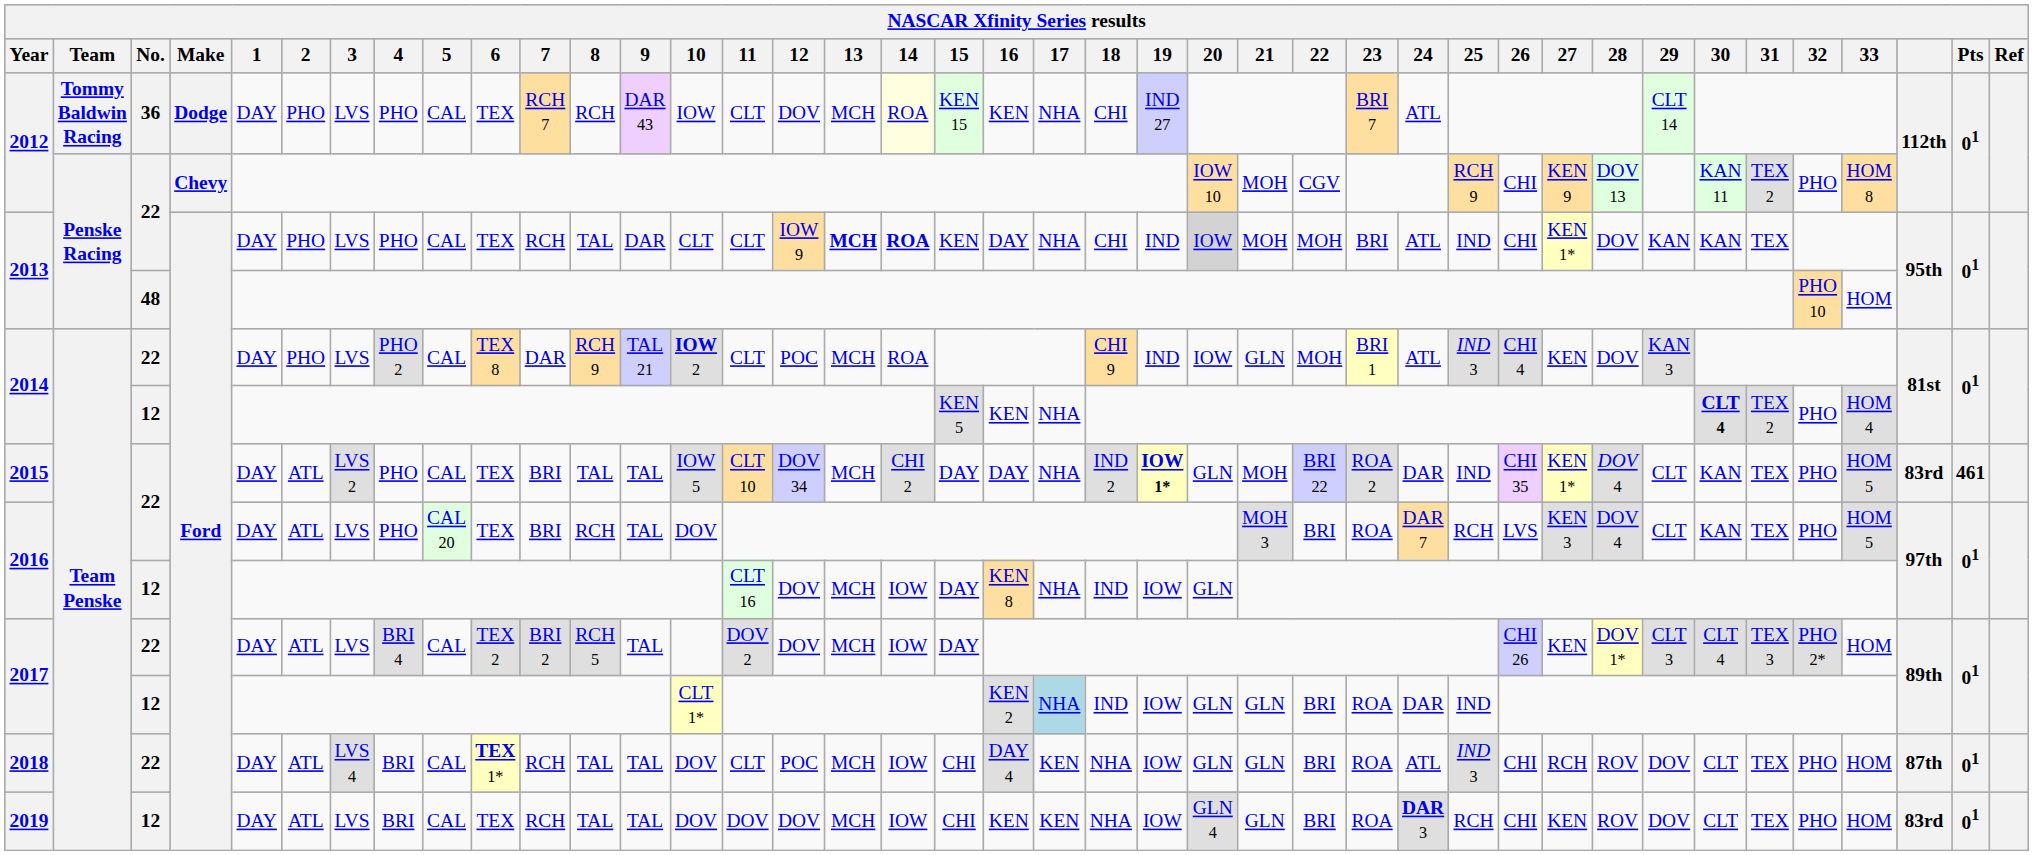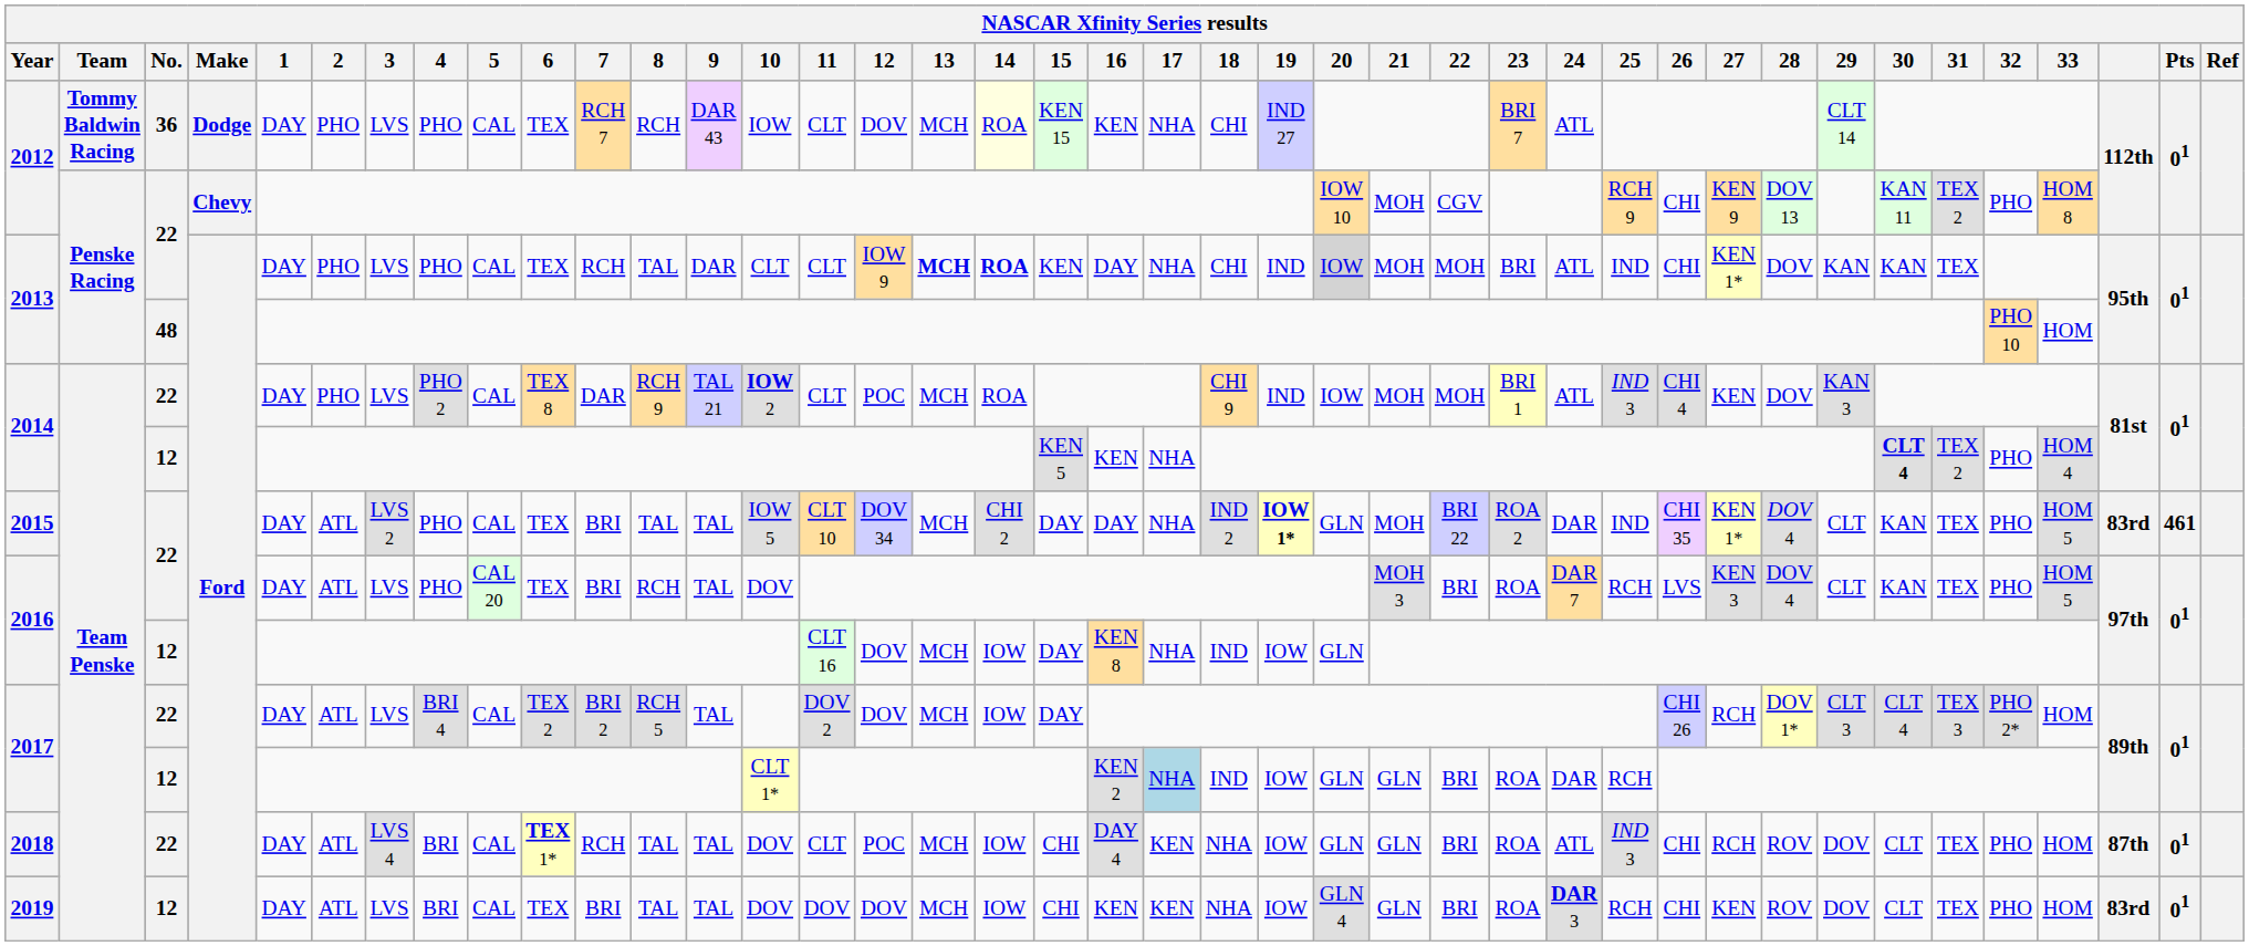 <table class="wikitable" style="text-align:center; font-size:75%">
 <tr>
 <th colspan=45><a href='#'>NASCAR Xfinity Series</a> results</th>
 </tr>
 <tr>
 <th>Year</th>
 <th>Team</th>
 <th>No.</th>
 <th>Make</th>
 <th>1</th>
 <th>2</th>
 <th>3</th>
 <th>4</th>
 <th>5</th>
 <th>6</th>
 <th>7</th>
 <th>8</th>
 <th>9</th>
 <th>10</th>
 <th>11</th>
 <th>12</th>
 <th>13</th>
 <th>14</th>
 <th>15</th>
 <th>16</th>
 <th>17</th>
 <th>18</th>
 <th>19</th>
 <th>20</th>
 <th>21</th>
 <th>22</th>
 <th>23</th>
 <th>24</th>
 <th>25</th>
 <th>26</th>
 <th>27</th>
 <th>28</th>
 <th>29</th>
 <th>30</th>
 <th>31</th>
 <th>32</th>
 <th>33</th>
 <th></th>
 <th>Pts</th>
 <th>Ref</th>
 </tr>
 <tr>
 <th rowspan=2><a href='#'>2012</a></th>
 <th><a href='#'>Tommy Baldwin Racing</a></th>
 <th>36</th>
 <th><a href='#'>Dodge</a></th>
 <td><a href='#'>DAY</a></td>
 <td><a href='#'>PHO</a></td>
 <td><a href='#'>LVS</a></td>
 <td><a href='#'>PHO</a></td>
 <td><a href='#'>CAL</a></td>
 <td><a href='#'>TEX</a></td>
 <td style="background:#FFDF9F;"><a href='#'>RCH</a><br><small>7</small></td>
 <td><a href='#'>RCH</a></td>
 <td style="background:#EFCFFF;"><a href='#'>DAR</a><br><small>43</small></td>
 <td><a href='#'>IOW</a></td>
 <td><a href='#'>CLT</a></td>
 <td><a href='#'>DOV</a></td>
 <td><a href='#'>MCH</a></td>
 <td style="background: lightyellow;"><a href='#'>ROA</a></td>
 <td style="background:#DFFFDF;"><a href='#'>KEN</a><br><small>15</small></td>
 <td><a href='#'>KEN</a></td>
 <td><a href='#'>NHA</a></td>
 <td><a href='#'>CHI</a></td>
 <td style="background:#CFCFFF;"><a href='#'>IND</a><br><small>27</small></td>
 <td colspan=3></td>
 <td style="background:#FFDF9F;"><a href='#'>BRI</a><br><small>7</small></td>
 <td><a href='#'>ATL</a></td>
 <td colspan=4></td>
 <td style="background:#DFFFDF;"><a href='#'>CLT</a><br><small>14</small></td>
 <td colspan=4></td>
 <th rowspan=2>112th</th>
 <th rowspan=2>0<sup>1</sup></th>
 <th rowspan=2></th>
 </tr>
 <tr>
 <th rowspan=3><a href='#'>Penske Racing</a></th>
 <th rowspan=2>22</th>
 <th><a href='#'>Chevy</a></th>
 <td colspan=19></td>
 <td style="background:#FFDF9F;"><a href='#'>IOW</a><br><small>10</small></td>
 <td><a href='#'>MOH</a></td>
 <td><a href='#'>CGV</a></td>
 <td colspan=2></td>
 <td style="background:#FFDF9F;"><a href='#'>RCH</a><br><small>9</small></td>
 <td><a href='#'>CHI</a></td>
 <td style="background:#FFDF9F;"><a href='#'>KEN</a><br><small>9</small></td>
 <td style="background:#DFFFDF;"><a href='#'>DOV</a><br><small>13</small></td>
 <td></td>
 <td style="background:#DFFFDF;"><a href='#'>KAN</a><br><small>11</small></td>
 <td style="background:#DFDFDF;"><a href='#'>TEX</a><br><small>2</small></td>
 <td><a href='#'>PHO</a></td>
 <td style="background:#FFDF9F;"><a href='#'>HOM</a><br><small>8</small></td>
 </tr>
 <tr>
 <th rowspan=2><a href='#'>2013</a></th>
 <th rowspan=11><a href='#'>Ford</a></th>
 <td><a href='#'>DAY</a></td>
 <td><a href='#'>PHO</a></td>
 <td><a href='#'>LVS</a></td>
 <td><a href='#'>PHO</a></td>
 <td><a href='#'>CAL</a></td>
 <td><a href='#'>TEX</a></td>
 <td><a href='#'>RCH</a></td>
 <td><a href='#'>TAL</a></td>
 <td><a href='#'>DAR</a></td>
 <td><a href='#'>CLT</a></td>
 <td><a href='#'>CLT</a></td>
 <td style="background:#FFDF9F;"><a href='#'>IOW</a><br><small>9</small></td>
 <td><strong><a href='#'>MCH</a></strong></td>
 <td><strong><a href='#'>ROA</a></strong></td>
 <td><a href='#'>KEN</a></td>
 <td><a href='#'>DAY</a></td>
 <td><a href='#'>NHA</a></td>
 <td><a href='#'>CHI</a></td>
 <td><a href='#'>IND</a></td>
 <td style="background: lightgrey;"><a href='#'>IOW</a></td>
 <td><a href='#'>MOH</a></td>
 <td><a href='#'>MOH</a></td>
 <td><a href='#'>BRI</a></td>
 <td><a href='#'>ATL</a></td>
 <td><a href='#'>IND</a></td>
 <td><a href='#'>CHI</a></td>
 <td style="background:#FFFFBF;"><a href='#'>KEN</a><br><small>1*</small></td>
 <td><a href='#'>DOV</a></td>
 <td><a href='#'>KAN</a></td>
 <td><a href='#'>KAN</a></td>
 <td><a href='#'>TEX</a></td>
 <td colspan=2></td>
 <th rowspan=2>95th</th>
 <th rowspan=2>0<sup>1</sup></th>
 <th rowspan=2></th>
 </tr>
 <tr>
 <th>48</th>
 <td colspan=31></td>
 <td style="background:#FFDF9F;"><a href='#'>PHO</a><br><small>10</small></td>
 <td><a href='#'>HOM</a></td>
 </tr>
 <tr>
 <th rowspan=2><a href='#'>2014</a></th>
 <th rowspan=9><a href='#'>Team Penske</a></th>
 <th>22</th>
 <td><a href='#'>DAY</a></td>
 <td><a href='#'>PHO</a></td>
 <td><a href='#'>LVS</a></td>
 <td style="background:#DFDFDF;"><a href='#'>PHO</a><br><small>2</small></td>
 <td><a href='#'>CAL</a></td>
 <td style="background:#FFDF9F;"><a href='#'>TEX</a><br><small>8</small></td>
 <td><a href='#'>DAR</a></td>
 <td style="background:#FFDF9F;"><a href='#'>RCH</a><br><small>9</small></td>
 <td style="background:#CFCFFF;"><a href='#'>TAL</a><br><small>21</small></td>
 <td style="background:#DFDFDF;"><strong><a href='#'>IOW</a></strong><br><small>2</small></td>
 <td><a href='#'>CLT</a></td>
 <td><a href='#'>POC</a></td>
 <td><a href='#'>MCH</a></td>
 <td><a href='#'>ROA</a></td>
 <td colspan=3></td>
 <td style="background:#FFDF9F;"><a href='#'>CHI</a><br><small>9</small></td>
 <td><a href='#'>IND</a></td>
 <td><a href='#'>IOW</a></td>
-<td><a href='#'>GLN</a></td>
+<td><a href='#'>MOH</a></td>
 <td><a href='#'>MOH</a></td>
 <td style="background:#FFFFBF;"><a href='#'>BRI</a><br><small>1</small></td>
 <td><a href='#'>ATL</a></td>
 <td style="background:#DFDFDF;"><em><a href='#'>IND</a></em><br><small>3</small></td>
 <td style="background:#DFDFDF;"><a href='#'>CHI</a><br><small>4</small></td>
 <td><a href='#'>KEN</a></td>
 <td><a href='#'>DOV</a></td>
 <td style="background:#DFDFDF;"><a href='#'>KAN</a><br><small>3</small></td>
 <td colspan=4></td>
 <th rowspan=2>81st</th>
 <th rowspan=2>0<sup>1</sup></th>
 <th rowspan=2></th>
 </tr>
 <tr>
 <th>12</th>
 <td colspan=14></td>
 <td style="background:#DFDFDF;"><a href='#'>KEN</a><br><small>5</small></td>
 <td><a href='#'>KEN</a></td>
 <td><a href='#'>NHA</a></td>
 <td colspan=12></td>
 <td style="background:#DFDFDF;"><strong><a href='#'>CLT</a><br><small>4</small></strong></td>
 <td style="background:#DFDFDF;"><a href='#'>TEX</a><br><small>2</small></td>
 <td><a href='#'>PHO</a></td>
 <td style="background:#DFDFDF;"><a href='#'>HOM</a><br><small>4</small></td>
 </tr>
 <tr>
 <th><a href='#'>2015</a></th>
 <th rowspan=2>22</th>
 <td><a href='#'>DAY</a></td>
 <td><a href='#'>ATL</a></td>
 <td style="background:#DFDFDF;"><a href='#'>LVS</a><br><small>2</small></td>
 <td><a href='#'>PHO</a></td>
 <td><a href='#'>CAL</a></td>
 <td><a href='#'>TEX</a></td>
 <td><a href='#'>BRI</a></td>
 <td><a href='#'>TAL</a></td>
 <td><a href='#'>TAL</a></td>
 <td style="background:#DFDFDF;"><a href='#'>IOW</a><br><small>5</small></td>
 <td style="background:#FFDF9F;"><a href='#'>CLT</a><br><small>10</small></td>
 <td style="background:#CFCFFF;"><a href='#'>DOV</a><br><small>34</small></td>
 <td><a href='#'>MCH</a></td>
 <td style="background:#DFDFDF;"><a href='#'>CHI</a><br><small>2</small></td>
 <td><a href='#'>DAY</a></td>
 <td><a href='#'>DAY</a></td>
 <td><a href='#'>NHA</a></td>
 <td style="background:#DFDFDF;"><a href='#'>IND</a><br><small>2</small></td>
 <td style="background:#FFFFBF;"><strong><a href='#'>IOW</a><br><small>1*</small></strong></td>
 <td><a href='#'>GLN</a></td>
 <td><a href='#'>MOH</a></td>
 <td style="background:#CFCFFF;"><a href='#'>BRI</a><br><small>22</small></td>
 <td style="background:#DFDFDF;"><a href='#'>ROA</a><br><small>2</small></td>
 <td><a href='#'>DAR</a></td>
 <td><a href='#'>IND</a></td>
 <td style="background:#EFCFFF;"><a href='#'>CHI</a><br><small>35</small></td>
 <td style="background:#FFFFBF;"><a href='#'>KEN</a><br><small>1*</small></td>
 <td style="background:#DFDFDF;"><em><a href='#'>DOV</a></em><br><small>4</small></td>
 <td><a href='#'>CLT</a></td>
 <td><a href='#'>KAN</a></td>
 <td><a href='#'>TEX</a></td>
 <td><a href='#'>PHO</a></td>
 <td style="background:#DFDFDF;"><a href='#'>HOM</a><br><small>5</small></td>
 <th>83rd</th>
 <th>461</th>
 <th></th>
 </tr>
 <tr>
 <th rowspan=2><a href='#'>2016</a></th>
 <td><a href='#'>DAY</a></td>
 <td><a href='#'>ATL</a></td>
 <td><a href='#'>LVS</a></td>
 <td><a href='#'>PHO</a></td>
 <td style="background:#DFFFDF;"><a href='#'>CAL</a><br><small>20</small></td>
 <td><a href='#'>TEX</a></td>
 <td><a href='#'>BRI</a></td>
 <td><a href='#'>RCH</a></td>
 <td><a href='#'>TAL</a></td>
 <td><a href='#'>DOV</a></td>
 <td colspan=10></td>
 <td style="background:#DFDFDF;"><a href='#'>MOH</a><br><small>3</small></td>
 <td><a href='#'>BRI</a></td>
 <td><a href='#'>ROA</a></td>
 <td style="background:#FFDF9F;"><a href='#'>DAR</a><br><small>7</small></td>
 <td><a href='#'>RCH</a></td>
 <td><a href='#'>LVS</a></td>
 <td style="background:#DFDFDF;"><a href='#'>KEN</a><br><small>3</small></td>
 <td style="background:#DFDFDF;"><a href='#'>DOV</a><br><small>4</small></td>
 <td><a href='#'>CLT</a></td>
 <td><a href='#'>KAN</a></td>
 <td><a href='#'>TEX</a></td>
 <td><a href='#'>PHO</a></td>
 <td style="background:#DFDFDF;"><a href='#'>HOM</a><br><small>5</small></td>
 <th rowspan=2>97th</th>
 <th rowspan=2>0<sup>1</sup></th>
 <th rowspan=2></th>
 </tr>
 <tr>
 <th>12</th>
 <td colspan=10></td>
 <td style="background:#DFFFDF;"><a href='#'>CLT</a><br><small>16</small></td>
 <td><a href='#'>DOV</a></td>
 <td><a href='#'>MCH</a></td>
 <td><a href='#'>IOW</a></td>
 <td><a href='#'>DAY</a></td>
 <td style="background:#FFDF9F;"><a href='#'>KEN</a><br><small>8</small></td>
 <td><a href='#'>NHA</a></td>
 <td><a href='#'>IND</a></td>
 <td><a href='#'>IOW</a></td>
 <td><a href='#'>GLN</a></td>
 <td colspan=13></td>
 </tr>
 <tr>
 <th rowspan=2><a href='#'>2017</a></th>
 <th>22</th>
 <td><a href='#'>DAY</a></td>
 <td><a href='#'>ATL</a></td>
 <td><a href='#'>LVS</a></td>
 <td style="background:#DFDFDF;"><a href='#'>BRI</a><br><small>4</small></td>
 <td><a href='#'>CAL</a></td>
 <td style="background:#DFDFDF;"><a href='#'>TEX</a><br><small>2</small></td>
 <td style="background:#DFDFDF;"><a href='#'>BRI</a><br><small>2</small></td>
 <td style="background:#DFDFDF;"><a href='#'>RCH</a><br><small>5</small></td>
 <td><a href='#'>TAL</a></td>
 <td></td>
 <td style="background:#DFDFDF;"><a href='#'>DOV</a><br><small>2</small></td>
 <td><a href='#'>DOV</a></td>
 <td><a href='#'>MCH</a></td>
 <td><a href='#'>IOW</a></td>
 <td><a href='#'>DAY</a></td>
 <td colspan=10></td>
 <td style="background:#CFCFFF;"><a href='#'>CHI</a><br><small>26</small></td>
-<td><a href='#'>KEN</a></td>
+<td><a href='#'>RCH</a></td>
 <td style="background:#FFFFBF;"><a href='#'>DOV</a><br><small>1*</small></td>
 <td style="background:#DFDFDF;"><a href='#'>CLT</a><br><small>3</small></td>
 <td style="background:#DFDFDF;"><a href='#'>CLT</a><br><small>4</small></td>
 <td style="background:#DFDFDF;"><a href='#'>TEX</a><br><small>3</small></td>
 <td style="background:#DFDFDF;"><a href='#'>PHO</a><br><small>2*</small></td>
 <td><a href='#'>HOM</a></td>
 <th rowspan=2>89th</th>
 <th rowspan=2>0<sup>1</sup></th>
 <th rowspan=2></th>
 </tr>
 <tr>
 <th>12</th>
 <td colspan=9></td>
 <td style="background:#FFFFBF;"><a href='#'>CLT</a><br><small>1*</small></td>
 <td colspan=5></td>
 <td style="background:#DFDFDF;"><a href='#'>KEN</a><br><small>2</small></td>
 <td style="background: lightblue;"><a href='#'>NHA</a></td>
 <td><a href='#'>IND</a></td>
 <td><a href='#'>IOW</a></td>
 <td><a href='#'>GLN</a></td>
 <td><a href='#'>GLN</a></td>
 <td><a href='#'>BRI</a></td>
 <td><a href='#'>ROA</a></td>
 <td><a href='#'>DAR</a></td>
-<td><a href='#'>IND</a></td>
+<td><a href='#'>RCH</a></td>
 <td colspan=8></td>
 </tr>
 <tr>
 <th><a href='#'>2018</a></th>
 <th>22</th>
 <td><a href='#'>DAY</a></td>
 <td><a href='#'>ATL</a></td>
 <td style="background:#DFDFDF;"><a href='#'>LVS</a><br><small>4</small></td>
 <td><a href='#'>BRI</a></td>
 <td><a href='#'>CAL</a></td>
 <td style="background:#FFFFBF;"><strong><a href='#'>TEX</a></strong><br><small>1*</small></td>
 <td><a href='#'>RCH</a></td>
 <td><a href='#'>TAL</a></td>
 <td><a href='#'>TAL</a></td>
 <td><a href='#'>DOV</a></td>
 <td><a href='#'>CLT</a></td>
 <td><a href='#'>POC</a></td>
 <td><a href='#'>MCH</a></td>
 <td><a href='#'>IOW</a></td>
 <td><a href='#'>CHI</a></td>
 <td style="background:#DFDFDF;"><a href='#'>DAY</a><br><small>4</small></td>
 <td><a href='#'>KEN</a></td>
 <td><a href='#'>NHA</a></td>
 <td><a href='#'>IOW</a></td>
 <td><a href='#'>GLN</a></td>
 <td><a href='#'>GLN</a></td>
 <td><a href='#'>BRI</a></td>
 <td><a href='#'>ROA</a></td>
 <td><a href='#'>ATL</a></td>
 <td style="background:#DFDFDF;"><em><a href='#'>IND</a></em><br><small>3</small></td>
 <td><a href='#'>CHI</a></td>
 <td><a href='#'>RCH</a></td>
 <td><a href='#'>ROV</a></td>
 <td><a href='#'>DOV</a></td>
 <td><a href='#'>CLT</a></td>
 <td><a href='#'>TEX</a></td>
 <td><a href='#'>PHO</a></td>
 <td><a href='#'>HOM</a></td>
 <th>87th</th>
 <th>0<sup>1</sup></th>
 <th></th>
 </tr>
 <tr>
 <th><a href='#'>2019</a></th>
 <th>12</th>
 <td><a href='#'>DAY</a></td>
 <td><a href='#'>ATL</a></td>
 <td><a href='#'>LVS</a></td>
 <td><a href='#'>BRI</a></td>
 <td><a href='#'>CAL</a></td>
 <td><a href='#'>TEX</a></td>
-<td><a href='#'>RCH</a></td>
+<td><a href='#'>BRI</a></td>
 <td><a href='#'>TAL</a></td>
 <td><a href='#'>TAL</a></td>
 <td><a href='#'>DOV</a></td>
 <td><a href='#'>DOV</a></td>
 <td><a href='#'>DOV</a></td>
 <td><a href='#'>MCH</a></td>
 <td><a href='#'>IOW</a></td>
 <td><a href='#'>CHI</a></td>
 <td><a href='#'>KEN</a></td>
 <td><a href='#'>KEN</a></td>
 <td><a href='#'>NHA</a></td>
 <td><a href='#'>IOW</a></td>
 <td style="background:#DFDFDF;"><a href='#'>GLN</a><br><small>4</small></td>
 <td><a href='#'>GLN</a></td>
 <td><a href='#'>BRI</a></td>
 <td><a href='#'>ROA</a></td>
 <td style="background:#DFDFDF;"><strong><a href='#'>DAR</a></strong><br><small>3</small></td>
 <td><a href='#'>RCH</a></td>
 <td><a href='#'>CHI</a></td>
 <td><a href='#'>KEN</a></td>
 <td><a href='#'>ROV</a></td>
 <td><a href='#'>DOV</a></td>
 <td><a href='#'>CLT</a></td>
 <td><a href='#'>TEX</a></td>
 <td><a href='#'>PHO</a></td>
 <td><a href='#'>HOM</a></td>
 <th>83rd</th>
 <th>0<sup>1</sup></th>
 <th></th>
 </tr>
 </table>
